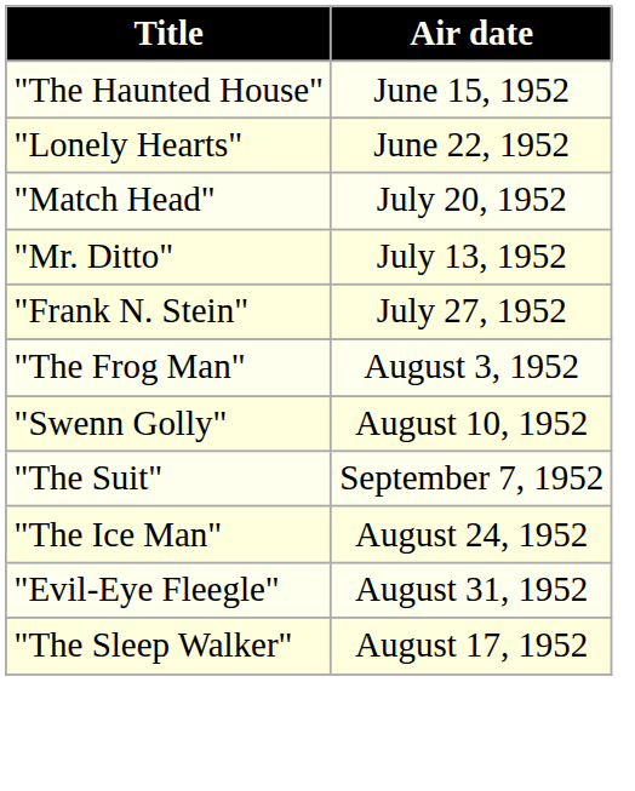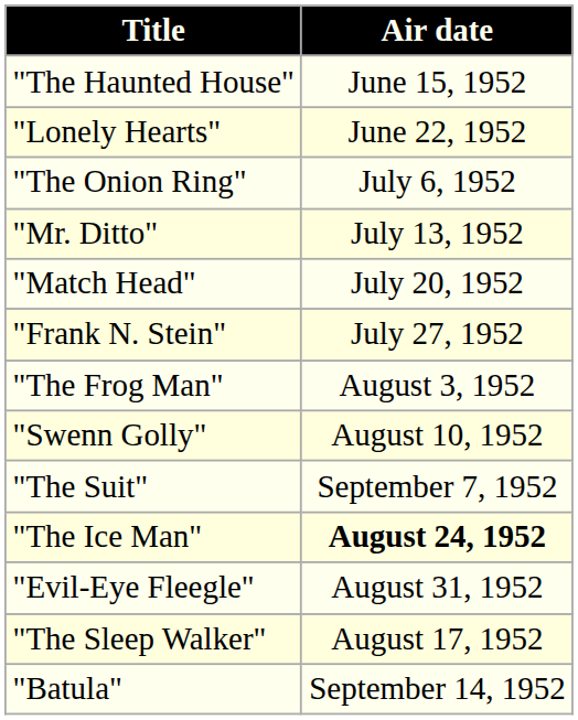 <table class=wikitable style="background:#FFFFEE">
 <tr style="color:#FFFFEE">
 <th style="background:#000000">Title</th>
 <th style="background:#000000">Air date</th>
 </tr>
 <tr>
 <td>"The Haunted House"</td>
 <td align=center>June 15, 1952</td>
 </tr>
 <tr bgcolor="FFFFDE">
 <td>"Lonely Hearts"</td>
 <td align=center>June 22, 1952</td>
 </tr>
 <tr>
-<td>"Match Head"</td>
-<td align=center>July 20, 1952</td>
+<td>"The Onion Ring"</td>
+<td align=center>July 6, 1952</td>
 </tr>
 <tr bgcolor="FFFFDE">
 <td>"Mr. Ditto"</td>
 <td align=center>July 13, 1952</td>
+</tr>
+<tr>
+<td>"Match Head"</td>
+<td align=center>July 20, 1952</td>
 </tr>
 <tr bgcolor="FFFFDE">
 <td>"Frank N. Stein"</td>
 <td align=center>July 27, 1952</td>
 </tr>
 <tr>
 <td>"The Frog Man"</td>
 <td align=center>August 3, 1952</td>
 </tr>
 <tr bgcolor="FFFFDE">
 <td>"Swenn Golly"</td>
 <td align=center>August 10, 1952</td>
 </tr>
 <tr>
 <td>"The Suit"</td>
 <td align=center>September 7, 1952</td>
 </tr>
 <tr bgcolor="FFFFDE">
 <td>"The Ice Man"</td>
-<td align=center>August 24, 1952</td>
+<td align=center><strong>August 24, 1952</strong></td>
 </tr>
 <tr>
 <td>"Evil-Eye Fleegle"</td>
 <td align=center>August 31, 1952</td>
 </tr>
 <tr bgcolor="FFFFDE">
 <td>"The Sleep Walker"</td>
 <td align=center>August 17, 1952</td>
 </tr>
+<tr>
+<td>"Batula"</td>
+<td align=center>September 14, 1952</td>
+</tr>
 </table>
